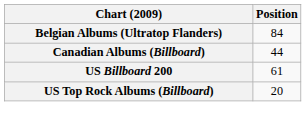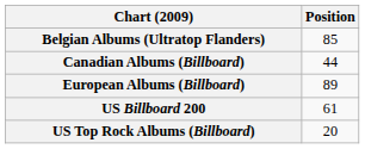 <table class="wikitable plainrowheaders sortable" style="text-align:center;">
 <tr>
 <th scope="col" style="width:20em;">Chart (2009)</th>
 <th scope="col">Position</th>
 </tr>
 <tr>
 <th scope="row">Belgian Albums (Ultratop Flanders)</th>
-<td>84</td>
+<td>85</td>
 </tr>
 <tr>
 <th scope="row">Canadian Albums (<em>Billboard</em>)</th>
 <td>44</td>
+</tr>
+<tr>
+<th scope="row">European Albums (<em>Billboard</em>)</th>
+<td>89</td>
 </tr>
 <tr>
 <th scope="row">US <em>Billboard</em> 200</th>
 <td>61</td>
 </tr>
 <tr>
 <th scope="row">US Top Rock Albums (<em>Billboard</em>)</th>
 <td>20</td>
 </tr>
 </table>
